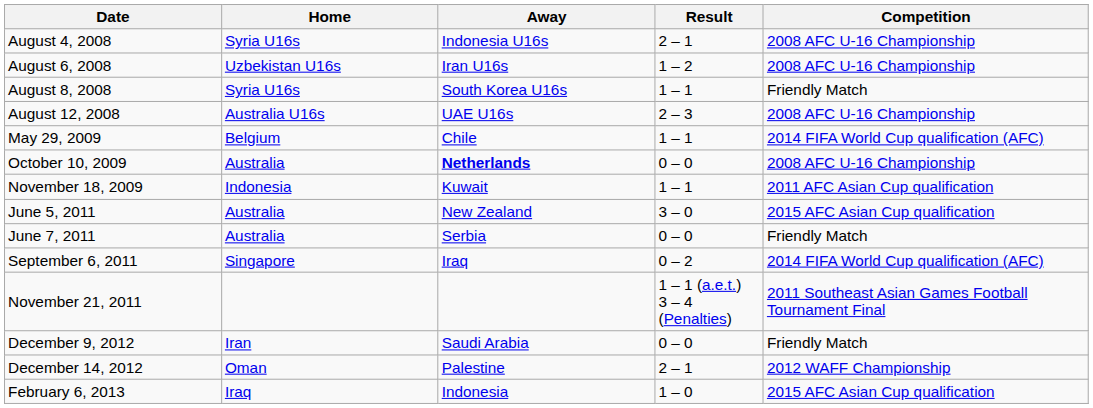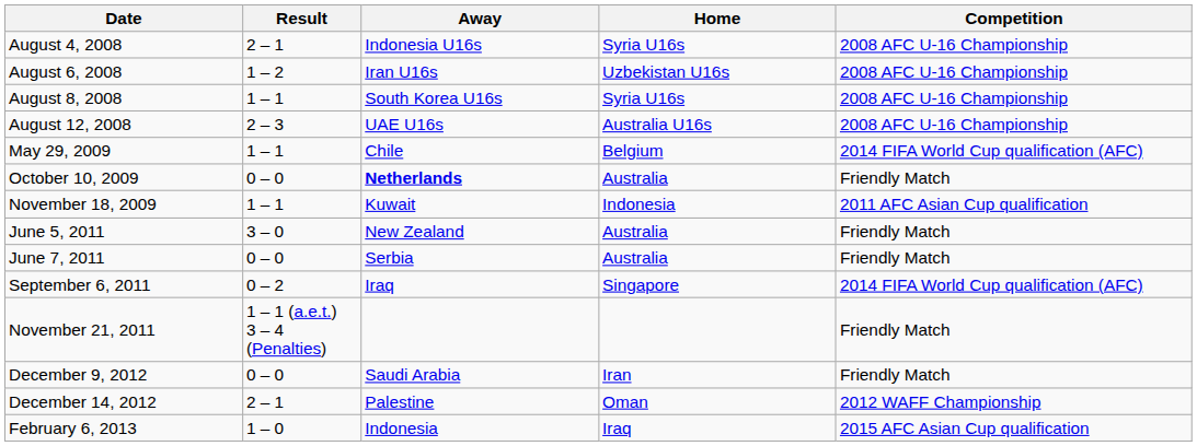 <table class="wikitable" style="text-align:center; font-size:95%;width:85%; text-align:left">
 <tr>
 <th width=20%>Date</th>
+<th width=10%>Result</th>
+<th width=20%>Away</th>
 <th width=20%>Home</th>
-<th width=20%>Away</th>
-<th width=10%>Result</th>
 <th width=50%>Competition</th>
 </tr>
 <tr>
 <td>August 4, 2008</td>
+<td>2 – 1</td>
+<td> <a href='#'>Indonesia U16s</a></td>
 <td> <a href='#'>Syria U16s</a></td>
-<td> <a href='#'>Indonesia U16s</a></td>
-<td>2 – 1</td>
 <td><a href='#'>2008 AFC U-16 Championship</a></td>
 </tr>
 <tr>
 <td>August 6, 2008</td>
+<td>1 – 2</td>
+<td> <a href='#'>Iran U16s</a></td>
 <td> <a href='#'>Uzbekistan U16s</a></td>
-<td> <a href='#'>Iran U16s</a></td>
-<td>1 – 2</td>
 <td><a href='#'>2008 AFC U-16 Championship</a></td>
 </tr>
 <tr>
 <td>August 8, 2008</td>
+<td>1 – 1</td>
+<td> <a href='#'>South Korea U16s</a></td>
 <td> <a href='#'>Syria U16s</a></td>
-<td> <a href='#'>South Korea U16s</a></td>
-<td>1 – 1</td>
-<td>Friendly Match</td>
+<td><a href='#'>2008 AFC U-16 Championship</a></td>
 </tr>
 <tr>
 <td>August 12, 2008</td>
+<td>2 – 3</td>
+<td> <a href='#'>UAE U16s</a></td>
 <td> <a href='#'>Australia U16s</a></td>
-<td> <a href='#'>UAE U16s</a></td>
-<td>2 – 3</td>
 <td><a href='#'>2008 AFC U-16 Championship</a></td>
 </tr>
 <tr>
 <td>May 29, 2009</td>
+<td>1 – 1</td>
+<td> <a href='#'>Chile</a></td>
 <td> <a href='#'>Belgium</a></td>
-<td> <a href='#'>Chile</a></td>
-<td>1 – 1</td>
 <td><a href='#'>2014 FIFA World Cup qualification (AFC)</a></td>
 </tr>
 <tr>
 <td>October 10, 2009</td>
+<td>0 – 0</td>
+<td><strong> <a href='#'>Netherlands</a></strong></td>
 <td> <a href='#'>Australia</a></td>
-<td><strong> <a href='#'>Netherlands</a></strong></td>
-<td>0 – 0</td>
-<td><a href='#'>2008 AFC U-16 Championship</a></td>
+<td>Friendly Match</td>
 </tr>
 <tr>
 <td>November 18, 2009</td>
+<td>1 – 1</td>
+<td> <a href='#'>Kuwait</a></td>
 <td> <a href='#'>Indonesia</a></td>
-<td> <a href='#'>Kuwait</a></td>
-<td>1 – 1</td>
 <td><a href='#'>2011 AFC Asian Cup qualification</a></td>
 </tr>
 <tr>
 <td>June 5, 2011</td>
+<td>3 – 0</td>
+<td> <a href='#'>New Zealand</a></td>
 <td> <a href='#'>Australia</a></td>
-<td> <a href='#'>New Zealand</a></td>
-<td>3 – 0</td>
-<td><a href='#'>2015 AFC Asian Cup qualification</a></td>
+<td>Friendly Match</td>
 </tr>
 <tr>
 <td>June 7, 2011</td>
+<td>0 – 0</td>
+<td> <a href='#'>Serbia</a></td>
 <td> <a href='#'>Australia</a></td>
-<td> <a href='#'>Serbia</a></td>
-<td>0 – 0</td>
 <td>Friendly Match</td>
 </tr>
 <tr>
 <td>September 6, 2011</td>
+<td>0 – 2</td>
+<td> <a href='#'>Iraq</a></td>
 <td> <a href='#'>Singapore</a></td>
-<td> <a href='#'>Iraq</a></td>
-<td>0 – 2</td>
 <td><a href='#'>2014 FIFA World Cup qualification (AFC)</a></td>
 </tr>
 <tr>
 <td>November 21, 2011</td>
+<td>1 – 1 (<a href='#'>a.e.t.</a>)<br> 3 – 4 (<a href='#'>Penalties</a>)</td>
 <td></td>
 <td></td>
-<td>1 – 1 (<a href='#'>a.e.t.</a>)<br> 3 – 4 (<a href='#'>Penalties</a>)</td>
-<td><a href='#'>2011 Southeast Asian Games Football Tournament Final</a></td>
+<td>Friendly Match</td>
 </tr>
 <tr>
 <td>December 9, 2012</td>
+<td>0 – 0</td>
+<td> <a href='#'>Saudi Arabia</a></td>
 <td> <a href='#'>Iran</a></td>
-<td> <a href='#'>Saudi Arabia</a></td>
-<td>0 – 0</td>
 <td>Friendly Match</td>
 </tr>
 <tr>
 <td>December 14, 2012</td>
+<td>2 – 1</td>
+<td> <a href='#'>Palestine</a></td>
 <td> <a href='#'>Oman</a></td>
-<td> <a href='#'>Palestine</a></td>
-<td>2 – 1</td>
 <td><a href='#'>2012 WAFF Championship</a></td>
 </tr>
 <tr>
 <td>February 6, 2013</td>
+<td>1 – 0</td>
+<td> <a href='#'>Indonesia</a></td>
 <td> <a href='#'>Iraq</a></td>
-<td> <a href='#'>Indonesia</a></td>
-<td>1 – 0</td>
 <td><a href='#'>2015 AFC Asian Cup qualification</a></td>
 </tr>
 </table>
